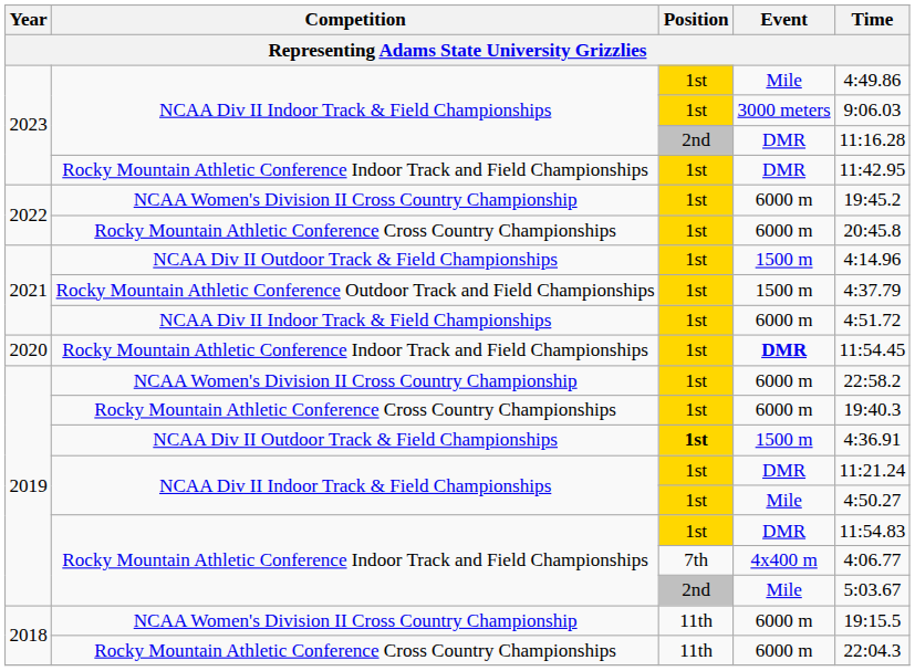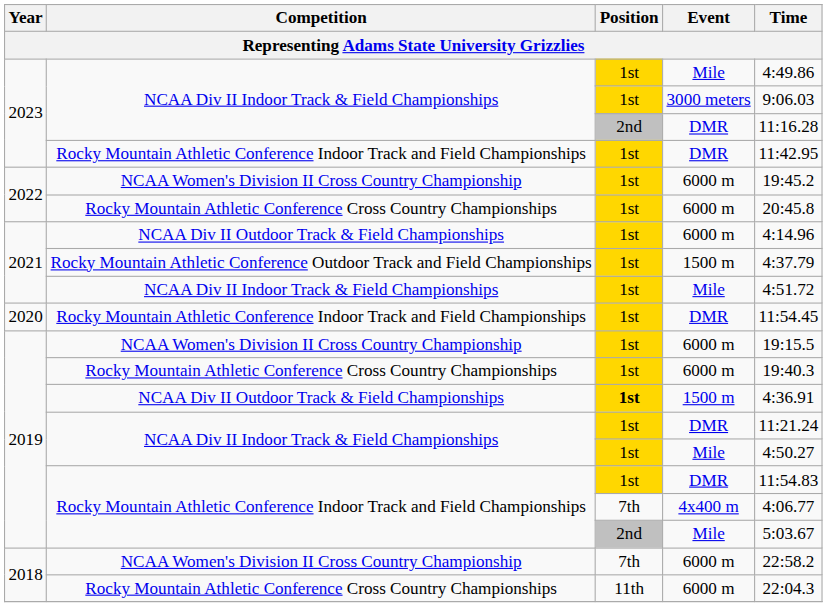 <table class="wikitable sortable" style=text-align:center>
 <tr>
 <th>Year</th>
 <th>Competition</th>
 <th>Position</th>
 <th>Event</th>
 <th>Time</th>
 </tr>
 <tr>
 <th colspan="5">Representing <a href='#'>Adams State University Grizzlies</a></th>
 </tr>
 <tr>
 <td rowspan=4>2023</td>
 <td rowspan=3><a href='#'>NCAA Div II Indoor Track & Field Championships</a></td>
 <td bgcolor=gold>1st</td>
 <td><a href='#'>Mile</a></td>
 <td>4:49.86</td>
 </tr>
 <tr>
 <td bgcolor=gold>1st</td>
 <td><a href='#'>3000 meters</a></td>
 <td>9:06.03</td>
 </tr>
 <tr>
 <td bgcolor=silver>2nd</td>
 <td><a href='#'>DMR</a></td>
 <td>11:16.28</td>
 </tr>
 <tr>
 <td><a href='#'>Rocky Mountain Athletic Conference</a> Indoor Track and Field Championships</td>
 <td bgcolor=gold>1st</td>
 <td><a href='#'>DMR</a></td>
 <td>11:42.95</td>
 </tr>
 <tr>
 <td rowspan=2>2022</td>
 <td><a href='#'>NCAA Women's Division II Cross Country Championship</a></td>
 <td bgcolor=gold>1st</td>
 <td>6000 m</td>
 <td>19:45.2</td>
 </tr>
 <tr>
 <td><a href='#'>Rocky Mountain Athletic Conference</a> Cross Country Championships</td>
 <td bgcolor=gold>1st</td>
 <td>6000 m</td>
 <td>20:45.8</td>
 </tr>
 <tr>
 <td rowspan=3>2021</td>
 <td rowspan=1><a href='#'>NCAA Div II Outdoor Track & Field Championships</a></td>
 <td bgcolor=gold>1st</td>
-<td><a href='#'>1500 m</a></td>
+<td>6000 m</td>
 <td>4:14.96</td>
 </tr>
 <tr>
 <td><a href='#'>Rocky Mountain Athletic Conference</a> Outdoor Track and Field Championships</td>
 <td bgcolor=gold>1st</td>
 <td>1500 m</td>
 <td>4:37.79</td>
 </tr>
 <tr>
 <td rowspan=1><a href='#'>NCAA Div II Indoor Track & Field Championships</a></td>
 <td bgcolor=gold>1st</td>
-<td>6000 m</td>
+<td><a href='#'>Mile</a></td>
 <td>4:51.72</td>
 </tr>
 <tr>
 <td>2020</td>
 <td><a href='#'>Rocky Mountain Athletic Conference</a> Indoor Track and Field Championships</td>
 <td bgcolor=gold>1st</td>
-<td><strong><a href='#'>DMR</a></strong></td>
+<td><a href='#'>DMR</a></td>
 <td>11:54.45</td>
 </tr>
 <tr>
 <td rowspan=8>2019</td>
 <td><a href='#'>NCAA Women's Division II Cross Country Championship</a></td>
 <td bgcolor=gold>1st</td>
 <td>6000 m</td>
-<td>22:58.2</td>
+<td>19:15.5</td>
 </tr>
 <tr>
 <td><a href='#'>Rocky Mountain Athletic Conference</a> Cross Country Championships</td>
 <td bgcolor=gold>1st</td>
 <td>6000 m</td>
 <td>19:40.3</td>
 </tr>
 <tr>
 <td><a href='#'>NCAA Div II Outdoor Track & Field Championships</a></td>
 <td bgcolor=gold><strong>1st</strong></td>
 <td><a href='#'>1500 m</a></td>
 <td>4:36.91</td>
 </tr>
 <tr>
 <td rowspan=2><a href='#'>NCAA Div II Indoor Track & Field Championships</a></td>
 <td bgcolor=gold>1st</td>
 <td><a href='#'>DMR</a></td>
 <td>11:21.24</td>
 </tr>
 <tr>
 <td bgcolor=gold>1st</td>
 <td><a href='#'>Mile</a></td>
 <td>4:50.27</td>
 </tr>
 <tr>
 <td rowspan=3><a href='#'>Rocky Mountain Athletic Conference</a> Indoor Track and Field Championships</td>
 <td bgcolor=gold>1st</td>
 <td><a href='#'>DMR</a></td>
 <td>11:54.83</td>
 </tr>
 <tr>
 <td>7th</td>
 <td><a href='#'>4x400 m</a></td>
 <td>4:06.77</td>
 </tr>
 <tr>
 <td bgcolor=silver>2nd</td>
 <td><a href='#'>Mile</a></td>
 <td>5:03.67</td>
 </tr>
 <tr>
 <td rowspan=2>2018</td>
 <td><a href='#'>NCAA Women's Division II Cross Country Championship</a></td>
-<td>11th</td>
+<td>7th</td>
 <td>6000 m</td>
-<td>19:15.5</td>
+<td>22:58.2</td>
 </tr>
 <tr>
 <td><a href='#'>Rocky Mountain Athletic Conference</a> Cross Country Championships</td>
 <td>11th</td>
 <td>6000 m</td>
 <td>22:04.3</td>
 </tr>
 <tr>
 </tr>
 </table>
